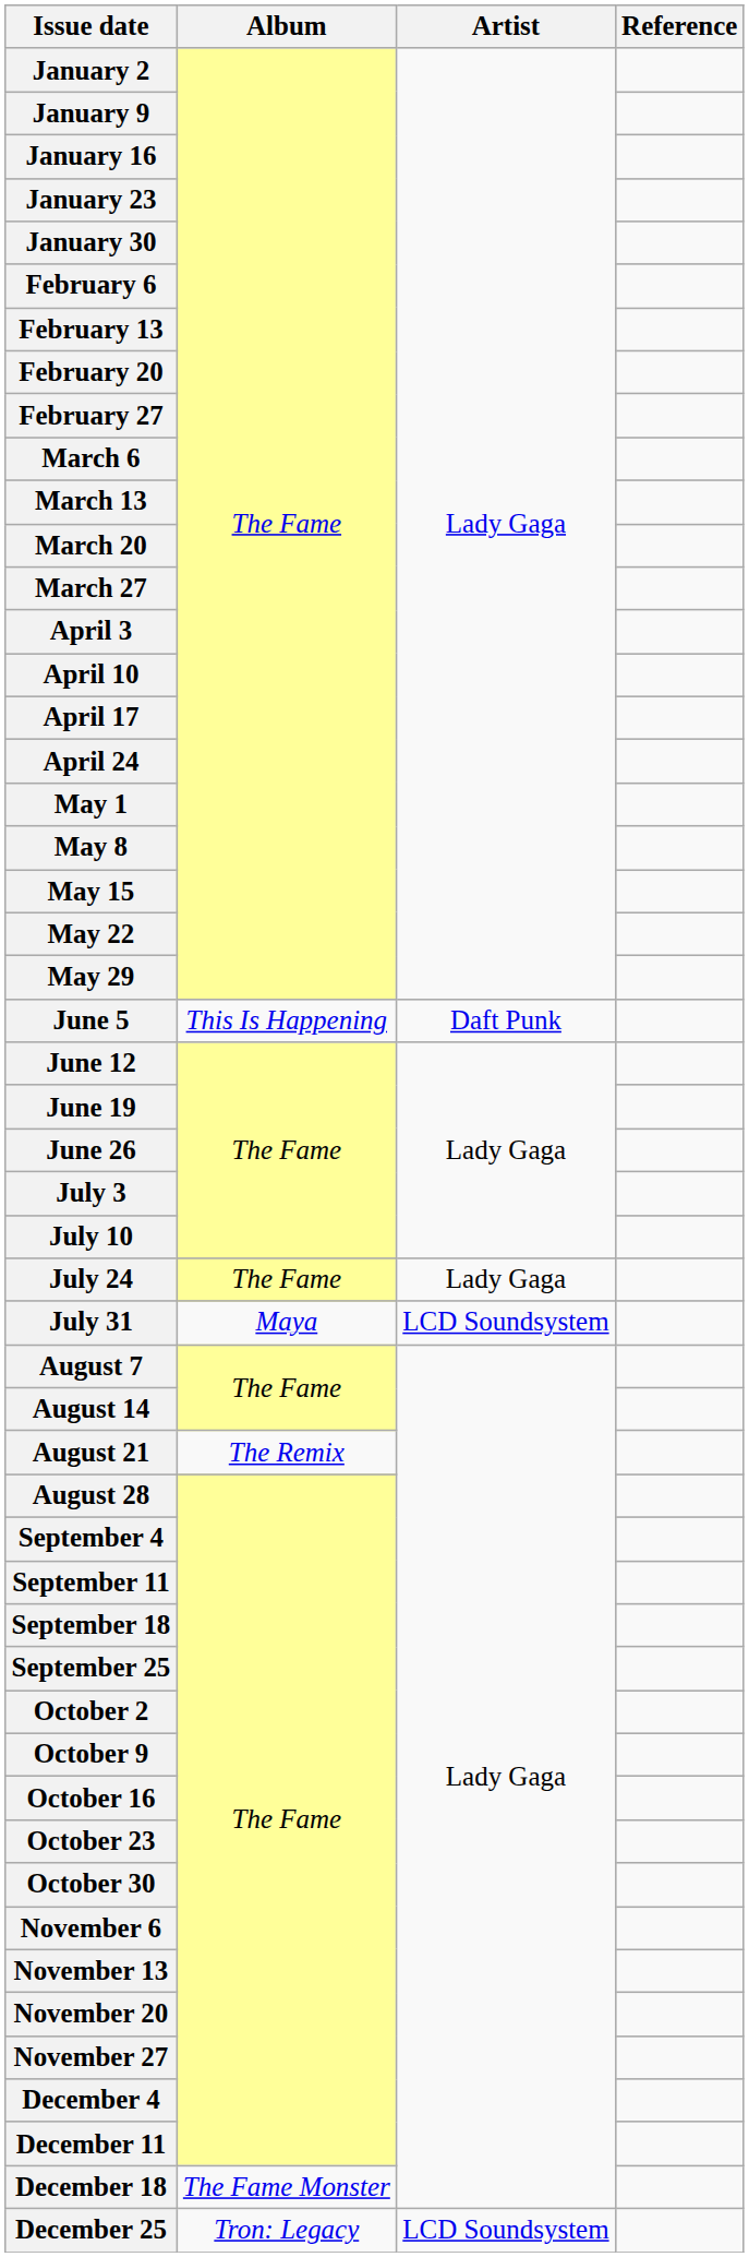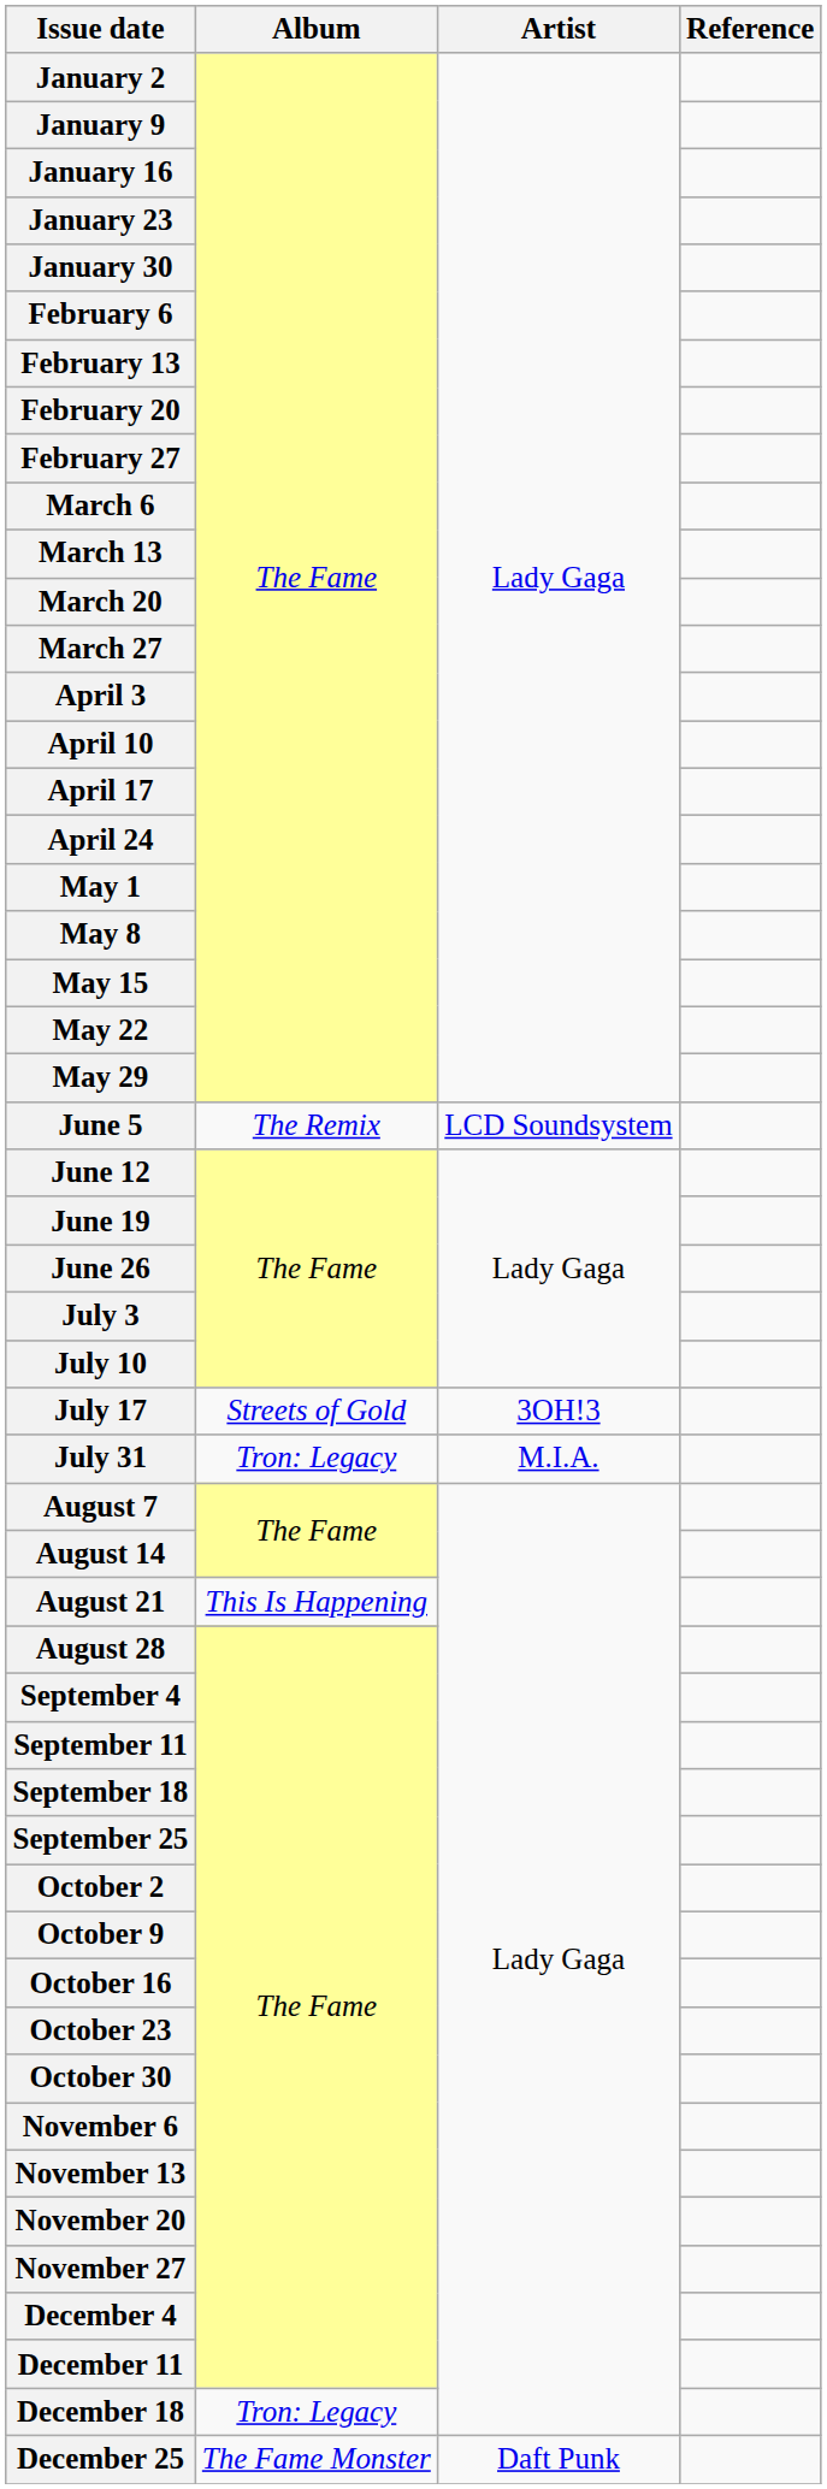 <table class="wikitable plainrowheaders" style="text-align:center">
 <tr>
 <th scope="col">Issue date</th>
 <th scope="col">Album</th>
 <th scope="col">Artist</th>
 <th scope="col">Reference</th>
 </tr>
 <tr>
 <th scope="row">January 2</th>
 <td bgcolor=#FFFF99 rowspan="22"><em><a href='#'>The Fame</a></em> </td>
 <td rowspan="22"><a href='#'>Lady Gaga</a></td>
 <td></td>
 </tr>
 <tr>
 <th scope="row">January 9</th>
 <td></td>
 </tr>
 <tr>
 <th scope="row">January 16</th>
 <td></td>
 </tr>
 <tr>
 <th scope="row">January 23</th>
 <td></td>
 </tr>
 <tr>
 <th scope="row">January 30</th>
 <td></td>
 </tr>
 <tr>
 <th scope="row">February 6</th>
 <td></td>
 </tr>
 <tr>
 <th scope="row">February 13</th>
 <td></td>
 </tr>
 <tr>
 <th scope="row">February 20</th>
 <td></td>
 </tr>
 <tr>
 <th scope="row">February 27</th>
 <td></td>
 </tr>
 <tr>
 <th scope="row">March 6</th>
 <td></td>
 </tr>
 <tr>
 <th scope="row">March 13</th>
 <td></td>
 </tr>
 <tr>
 <th scope="row">March 20</th>
 <td></td>
 </tr>
 <tr>
 <th scope="row">March 27</th>
 <td></td>
 </tr>
 <tr>
 <th scope="row">April 3</th>
 <td></td>
 </tr>
 <tr>
 <th scope="row">April 10</th>
 <td></td>
 </tr>
 <tr>
 <th scope="row">April 17</th>
 <td></td>
 </tr>
 <tr>
 <th scope="row">April 24</th>
 <td></td>
 </tr>
 <tr>
 <th scope="row">May 1</th>
 <td></td>
 </tr>
 <tr>
 <th scope="row">May 8</th>
 <td></td>
 </tr>
 <tr>
 <th scope="row">May 15</th>
 <td></td>
 </tr>
 <tr>
 <th scope="row">May 22</th>
 <td></td>
 </tr>
 <tr>
 <th scope="row">May 29</th>
 <td></td>
 </tr>
 <tr>
 <th scope="row">June 5</th>
-<td><em><a href='#'>This Is Happening</a></em></td>
-<td><a href='#'>Daft Punk</a></td>
+<td><em><a href='#'>The Remix</a></em></td>
+<td><a href='#'>LCD Soundsystem</a></td>
 <td></td>
 </tr>
 <tr>
 <th scope="row">June 12</th>
 <td bgcolor=#FFFF99 rowspan="5"><em>The Fame</em> </td>
 <td rowspan="5">Lady Gaga</td>
 <td></td>
 </tr>
 <tr>
 <th scope="row">June 19</th>
 <td></td>
 </tr>
 <tr>
 <th scope="row">June 26</th>
 <td></td>
 </tr>
 <tr>
 <th scope="row">July 3</th>
 <td></td>
 </tr>
 <tr>
 <th scope="row">July 10</th>
 <td></td>
 </tr>
 <tr>
-<th scope="row">July 24</th>
-<td bgcolor=#FFFF99><em>The Fame</em> </td>
-<td>Lady Gaga</td>
+<th scope="row">July 17</th>
+<td><em><a href='#'>Streets of Gold</a></em></td>
+<td><a href='#'>3OH!3</a></td>
 <td></td>
 </tr>
 <tr>
 <th scope="row">July 31</th>
-<td><em><a href='#'>Maya</a></em></td>
-<td><a href='#'>LCD Soundsystem</a></td>
+<td><em><a href='#'>Tron: Legacy</a></em></td>
+<td><a href='#'>M.I.A.</a></td>
 <td></td>
 </tr>
 <tr>
 <th scope="row">August 7</th>
 <td bgcolor=#FFFF99 rowspan=2><em>The Fame</em> </td>
 <td rowspan="20">Lady Gaga</td>
 <td></td>
 </tr>
 <tr>
 <th scope="row">August 14</th>
 <td></td>
 </tr>
 <tr>
 <th scope="row">August 21</th>
-<td><em><a href='#'>The Remix</a></em></td>
+<td><em><a href='#'>This Is Happening</a></em></td>
 <td></td>
 </tr>
 <tr>
 <th scope="row">August 28</th>
 <td bgcolor=#FFFF99 rowspan=16><em>The Fame</em> </td>
 <td></td>
 </tr>
 <tr>
 <th scope="row">September 4</th>
 <td></td>
 </tr>
 <tr>
 <th scope="row">September 11</th>
 <td></td>
 </tr>
 <tr>
 <th scope="row">September 18</th>
 <td></td>
 </tr>
 <tr>
 <th scope="row">September 25</th>
 <td></td>
 </tr>
 <tr>
 <th scope="row">October 2</th>
 <td></td>
 </tr>
 <tr>
 <th scope="row">October 9</th>
 <td></td>
 </tr>
 <tr>
 <th scope="row">October 16</th>
 <td></td>
 </tr>
 <tr>
 <th scope="row">October 23</th>
 <td></td>
 </tr>
 <tr>
 <th scope="row">October 30</th>
 <td></td>
 </tr>
 <tr>
 <th scope="row">November 6</th>
 <td></td>
 </tr>
 <tr>
 <th scope="row">November 13</th>
 <td></td>
 </tr>
 <tr>
 <th scope="row">November 20</th>
 <td></td>
 </tr>
 <tr>
 <th scope="row">November 27</th>
 <td></td>
 </tr>
 <tr>
 <th scope="row">December 4</th>
 <td></td>
 </tr>
 <tr>
 <th scope="row">December 11</th>
 <td></td>
 </tr>
 <tr>
 <th scope="row">December 18</th>
-<td><em><a href='#'>The Fame Monster</a></em></td>
+<td><em><a href='#'>Tron: Legacy</a></em></td>
 <td></td>
 </tr>
 <tr>
 <th scope="row">December 25</th>
-<td><em><a href='#'>Tron: Legacy</a></em></td>
-<td><a href='#'>LCD Soundsystem</a></td>
+<td><em><a href='#'>The Fame Monster</a></em></td>
+<td><a href='#'>Daft Punk</a></td>
 <td></td>
 </tr>
 </table>
